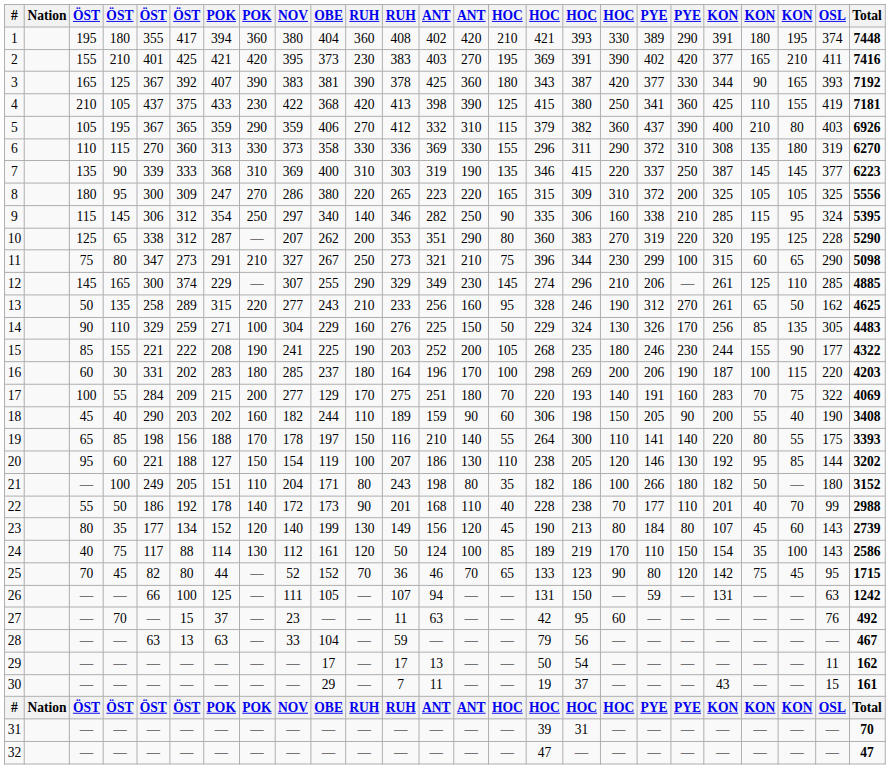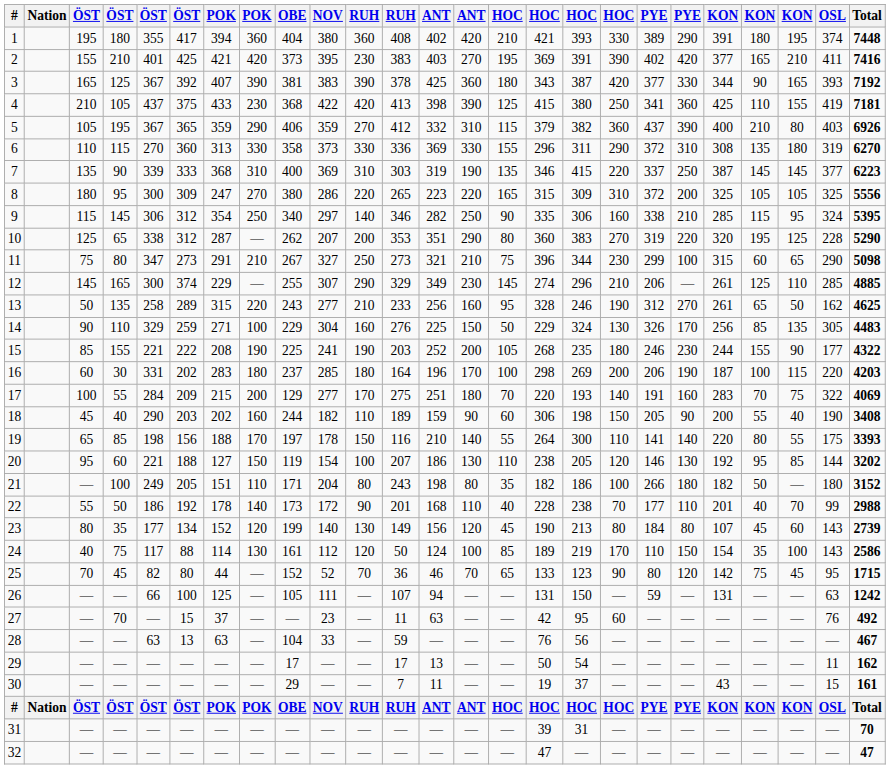 <table class="wikitable" style="text-align:center;font-size:90%">
 <tr>
 <th>#</th>
 <th>Nation</th>
 <th><a href='#'>ÖST</a> <br> </th>
 <th><a href='#'>ÖST</a> <br> </th>
 <th><a href='#'>ÖST</a> <br> </th>
 <th><a href='#'>ÖST</a> <br> </th>
 <th><a href='#'>POK</a> <br> </th>
 <th><a href='#'>POK</a> <br> </th>
+<th><a href='#'>OBE</a> <br> </th>
 <th><a href='#'>NOV</a> <br> </th>
-<th><a href='#'>OBE</a> <br> </th>
 <th><a href='#'>RUH</a> <br> </th>
 <th><a href='#'>RUH</a> <br> </th>
 <th><a href='#'>ANT</a> <br> </th>
 <th><a href='#'>ANT</a> <br> </th>
 <th><a href='#'>HOC</a> <br> </th>
 <th><a href='#'>HOC</a> <br> </th>
 <th><a href='#'>HOC</a> <br> </th>
 <th><a href='#'>HOC</a> <br> </th>
 <th><a href='#'>PYE</a> <br> </th>
 <th><a href='#'>PYE</a> <br> </th>
 <th><a href='#'>KON</a> <br> </th>
 <th><a href='#'>KON</a> <br> </th>
 <th><a href='#'>KON</a> <br> </th>
 <th><a href='#'>OSL</a> <br> </th>
 <th><strong>Total</strong> </th>
 </tr>
 <tr>
 <td>1</td>
 <td align="left"></td>
 <td>195</td>
 <td>180</td>
 <td>355</td>
 <td>417</td>
 <td>394</td>
 <td>360</td>
+<td>404</td>
 <td>380</td>
-<td>404</td>
 <td>360</td>
 <td>408</td>
 <td>402</td>
 <td>420</td>
 <td>210</td>
 <td>421</td>
 <td>393</td>
 <td>330</td>
 <td>389</td>
 <td>290</td>
 <td>391</td>
 <td>180</td>
 <td>195</td>
 <td>374</td>
 <td><strong>7448</strong></td>
 </tr>
 <tr>
 <td>2</td>
 <td align="left"></td>
 <td>155</td>
 <td>210</td>
 <td>401</td>
 <td>425</td>
 <td>421</td>
 <td>420</td>
+<td>373</td>
 <td>395</td>
-<td>373</td>
 <td>230</td>
 <td>383</td>
 <td>403</td>
 <td>270</td>
 <td>195</td>
 <td>369</td>
 <td>391</td>
 <td>390</td>
 <td>402</td>
 <td>420</td>
 <td>377</td>
 <td>165</td>
 <td>210</td>
 <td>411</td>
 <td><strong>7416</strong></td>
 </tr>
 <tr>
 <td>3</td>
 <td align="left"></td>
 <td>165</td>
 <td>125</td>
 <td>367</td>
 <td>392</td>
 <td>407</td>
 <td>390</td>
+<td>381</td>
 <td>383</td>
-<td>381</td>
 <td>390</td>
 <td>378</td>
 <td>425</td>
 <td>360</td>
 <td>180</td>
 <td>343</td>
 <td>387</td>
 <td>420</td>
 <td>377</td>
 <td>330</td>
 <td>344</td>
 <td>90</td>
 <td>165</td>
 <td>393</td>
 <td><strong>7192</strong></td>
 </tr>
 <tr>
 <td>4</td>
 <td align="left"></td>
 <td>210</td>
 <td>105</td>
 <td>437</td>
 <td>375</td>
 <td>433</td>
 <td>230</td>
+<td>368</td>
 <td>422</td>
-<td>368</td>
 <td>420</td>
 <td>413</td>
 <td>398</td>
 <td>390</td>
 <td>125</td>
 <td>415</td>
 <td>380</td>
 <td>250</td>
 <td>341</td>
 <td>360</td>
 <td>425</td>
 <td>110</td>
 <td>155</td>
 <td>419</td>
 <td><strong>7181</strong></td>
 </tr>
 <tr>
 <td>5</td>
 <td align="left"></td>
 <td>105</td>
 <td>195</td>
 <td>367</td>
 <td>365</td>
 <td>359</td>
 <td>290</td>
+<td>406</td>
 <td>359</td>
-<td>406</td>
 <td>270</td>
 <td>412</td>
 <td>332</td>
 <td>310</td>
 <td>115</td>
 <td>379</td>
 <td>382</td>
 <td>360</td>
 <td>437</td>
 <td>390</td>
 <td>400</td>
 <td>210</td>
 <td>80</td>
 <td>403</td>
 <td><strong>6926</strong></td>
 </tr>
 <tr>
 <td>6</td>
 <td align="left"></td>
 <td>110</td>
 <td>115</td>
 <td>270</td>
 <td>360</td>
 <td>313</td>
 <td>330</td>
+<td>358</td>
 <td>373</td>
-<td>358</td>
 <td>330</td>
 <td>336</td>
 <td>369</td>
 <td>330</td>
 <td>155</td>
 <td>296</td>
 <td>311</td>
 <td>290</td>
 <td>372</td>
 <td>310</td>
 <td>308</td>
 <td>135</td>
 <td>180</td>
 <td>319</td>
 <td><strong>6270</strong></td>
 </tr>
 <tr>
 <td>7</td>
 <td align="left"></td>
 <td>135</td>
 <td>90</td>
 <td>339</td>
 <td>333</td>
 <td>368</td>
 <td>310</td>
+<td>400</td>
 <td>369</td>
-<td>400</td>
 <td>310</td>
 <td>303</td>
 <td>319</td>
 <td>190</td>
 <td>135</td>
 <td>346</td>
 <td>415</td>
 <td>220</td>
 <td>337</td>
 <td>250</td>
 <td>387</td>
 <td>145</td>
 <td>145</td>
 <td>377</td>
 <td><strong>6223</strong></td>
 </tr>
 <tr>
 <td>8</td>
 <td align="left"></td>
 <td>180</td>
 <td>95</td>
 <td>300</td>
 <td>309</td>
 <td>247</td>
 <td>270</td>
+<td>380</td>
 <td>286</td>
-<td>380</td>
 <td>220</td>
 <td>265</td>
 <td>223</td>
 <td>220</td>
 <td>165</td>
 <td>315</td>
 <td>309</td>
 <td>310</td>
 <td>372</td>
 <td>200</td>
 <td>325</td>
 <td>105</td>
 <td>105</td>
 <td>325</td>
 <td><strong>5556</strong></td>
 </tr>
 <tr>
 <td>9</td>
 <td align="left"></td>
 <td>115</td>
 <td>145</td>
 <td>306</td>
 <td>312</td>
 <td>354</td>
 <td>250</td>
+<td>340</td>
 <td>297</td>
-<td>340</td>
 <td>140</td>
 <td>346</td>
 <td>282</td>
 <td>250</td>
 <td>90</td>
 <td>335</td>
 <td>306</td>
 <td>160</td>
 <td>338</td>
 <td>210</td>
 <td>285</td>
 <td>115</td>
 <td>95</td>
 <td>324</td>
 <td><strong>5395</strong></td>
 </tr>
 <tr>
 <td>10</td>
 <td align="left"></td>
 <td>125</td>
 <td>65</td>
 <td>338</td>
 <td>312</td>
 <td>287</td>
 <td>—</td>
+<td>262</td>
 <td>207</td>
-<td>262</td>
 <td>200</td>
 <td>353</td>
 <td>351</td>
 <td>290</td>
 <td>80</td>
 <td>360</td>
 <td>383</td>
 <td>270</td>
 <td>319</td>
 <td>220</td>
 <td>320</td>
 <td>195</td>
 <td>125</td>
 <td>228</td>
 <td><strong>5290</strong></td>
 </tr>
 <tr>
 <td>11</td>
 <td align="left"></td>
 <td>75</td>
 <td>80</td>
 <td>347</td>
 <td>273</td>
 <td>291</td>
 <td>210</td>
+<td>267</td>
 <td>327</td>
-<td>267</td>
 <td>250</td>
 <td>273</td>
 <td>321</td>
 <td>210</td>
 <td>75</td>
 <td>396</td>
 <td>344</td>
 <td>230</td>
 <td>299</td>
 <td>100</td>
 <td>315</td>
 <td>60</td>
 <td>65</td>
 <td>290</td>
 <td><strong>5098</strong></td>
 </tr>
 <tr>
 <td>12</td>
 <td align="left"></td>
 <td>145</td>
 <td>165</td>
 <td>300</td>
 <td>374</td>
 <td>229</td>
 <td>—</td>
+<td>255</td>
 <td>307</td>
-<td>255</td>
 <td>290</td>
 <td>329</td>
 <td>349</td>
 <td>230</td>
 <td>145</td>
 <td>274</td>
 <td>296</td>
 <td>210</td>
 <td>206</td>
 <td>—</td>
 <td>261</td>
 <td>125</td>
 <td>110</td>
 <td>285</td>
 <td><strong>4885</strong></td>
 </tr>
 <tr>
 <td>13</td>
 <td align="left"></td>
 <td>50</td>
 <td>135</td>
 <td>258</td>
 <td>289</td>
 <td>315</td>
 <td>220</td>
+<td>243</td>
 <td>277</td>
-<td>243</td>
 <td>210</td>
 <td>233</td>
 <td>256</td>
 <td>160</td>
 <td>95</td>
 <td>328</td>
 <td>246</td>
 <td>190</td>
 <td>312</td>
 <td>270</td>
 <td>261</td>
 <td>65</td>
 <td>50</td>
 <td>162</td>
 <td><strong>4625</strong></td>
 </tr>
 <tr>
 <td>14</td>
 <td align="left"></td>
 <td>90</td>
 <td>110</td>
 <td>329</td>
 <td>259</td>
 <td>271</td>
 <td>100</td>
+<td>229</td>
 <td>304</td>
-<td>229</td>
 <td>160</td>
 <td>276</td>
 <td>225</td>
 <td>150</td>
 <td>50</td>
 <td>229</td>
 <td>324</td>
 <td>130</td>
 <td>326</td>
 <td>170</td>
 <td>256</td>
 <td>85</td>
 <td>135</td>
 <td>305</td>
 <td><strong>4483</strong></td>
 </tr>
 <tr>
 <td>15</td>
 <td align="left"></td>
 <td>85</td>
 <td>155</td>
 <td>221</td>
 <td>222</td>
 <td>208</td>
 <td>190</td>
+<td>225</td>
 <td>241</td>
-<td>225</td>
 <td>190</td>
 <td>203</td>
 <td>252</td>
 <td>200</td>
 <td>105</td>
 <td>268</td>
 <td>235</td>
 <td>180</td>
 <td>246</td>
 <td>230</td>
 <td>244</td>
 <td>155</td>
 <td>90</td>
 <td>177</td>
 <td><strong>4322</strong></td>
 </tr>
 <tr>
 <td>16</td>
 <td align="left"></td>
 <td>60</td>
 <td>30</td>
 <td>331</td>
 <td>202</td>
 <td>283</td>
 <td>180</td>
+<td>237</td>
 <td>285</td>
-<td>237</td>
 <td>180</td>
 <td>164</td>
 <td>196</td>
 <td>170</td>
 <td>100</td>
 <td>298</td>
 <td>269</td>
 <td>200</td>
 <td>206</td>
 <td>190</td>
 <td>187</td>
 <td>100</td>
 <td>115</td>
 <td>220</td>
 <td><strong>4203</strong></td>
 </tr>
 <tr>
 <td>17</td>
 <td align="left"></td>
 <td>100</td>
 <td>55</td>
 <td>284</td>
 <td>209</td>
 <td>215</td>
 <td>200</td>
+<td>129</td>
 <td>277</td>
-<td>129</td>
 <td>170</td>
 <td>275</td>
 <td>251</td>
 <td>180</td>
 <td>70</td>
 <td>220</td>
 <td>193</td>
 <td>140</td>
 <td>191</td>
 <td>160</td>
 <td>283</td>
 <td>70</td>
 <td>75</td>
 <td>322</td>
 <td><strong>4069</strong></td>
 </tr>
 <tr>
 <td>18</td>
 <td align="left"></td>
 <td>45</td>
 <td>40</td>
 <td>290</td>
 <td>203</td>
 <td>202</td>
 <td>160</td>
+<td>244</td>
 <td>182</td>
-<td>244</td>
 <td>110</td>
 <td>189</td>
 <td>159</td>
 <td>90</td>
 <td>60</td>
 <td>306</td>
 <td>198</td>
 <td>150</td>
 <td>205</td>
 <td>90</td>
 <td>200</td>
 <td>55</td>
 <td>40</td>
 <td>190</td>
 <td><strong>3408</strong></td>
 </tr>
 <tr>
 <td>19</td>
 <td align="left"></td>
 <td>65</td>
 <td>85</td>
 <td>198</td>
 <td>156</td>
 <td>188</td>
 <td>170</td>
+<td>197</td>
 <td>178</td>
-<td>197</td>
 <td>150</td>
 <td>116</td>
 <td>210</td>
 <td>140</td>
 <td>55</td>
 <td>264</td>
 <td>300</td>
 <td>110</td>
 <td>141</td>
 <td>140</td>
 <td>220</td>
 <td>80</td>
 <td>55</td>
 <td>175</td>
 <td><strong>3393</strong></td>
 </tr>
 <tr>
 <td>20</td>
 <td align="left"></td>
 <td>95</td>
 <td>60</td>
 <td>221</td>
 <td>188</td>
 <td>127</td>
 <td>150</td>
+<td>119</td>
 <td>154</td>
-<td>119</td>
 <td>100</td>
 <td>207</td>
 <td>186</td>
 <td>130</td>
 <td>110</td>
 <td>238</td>
 <td>205</td>
 <td>120</td>
 <td>146</td>
 <td>130</td>
 <td>192</td>
 <td>95</td>
 <td>85</td>
 <td>144</td>
 <td><strong>3202</strong></td>
 </tr>
 <tr>
 <td>21</td>
 <td align="left"></td>
 <td>—</td>
 <td>100</td>
 <td>249</td>
 <td>205</td>
 <td>151</td>
 <td>110</td>
+<td>171</td>
 <td>204</td>
-<td>171</td>
 <td>80</td>
 <td>243</td>
 <td>198</td>
 <td>80</td>
 <td>35</td>
 <td>182</td>
 <td>186</td>
 <td>100</td>
 <td>266</td>
 <td>180</td>
 <td>182</td>
 <td>50</td>
 <td>—</td>
 <td>180</td>
 <td><strong>3152</strong></td>
 </tr>
 <tr>
 <td>22</td>
 <td align="left"></td>
 <td>55</td>
 <td>50</td>
 <td>186</td>
 <td>192</td>
 <td>178</td>
 <td>140</td>
+<td>173</td>
 <td>172</td>
-<td>173</td>
 <td>90</td>
 <td>201</td>
 <td>168</td>
 <td>110</td>
 <td>40</td>
 <td>228</td>
 <td>238</td>
 <td>70</td>
 <td>177</td>
 <td>110</td>
 <td>201</td>
 <td>40</td>
 <td>70</td>
 <td>99</td>
 <td><strong>2988</strong></td>
 </tr>
 <tr>
 <td>23</td>
 <td align="left"></td>
 <td>80</td>
 <td>35</td>
 <td>177</td>
 <td>134</td>
 <td>152</td>
 <td>120</td>
+<td>199</td>
 <td>140</td>
-<td>199</td>
 <td>130</td>
 <td>149</td>
 <td>156</td>
 <td>120</td>
 <td>45</td>
 <td>190</td>
 <td>213</td>
 <td>80</td>
 <td>184</td>
 <td>80</td>
 <td>107</td>
 <td>45</td>
 <td>60</td>
 <td>143</td>
 <td><strong>2739</strong></td>
 </tr>
 <tr>
 <td>24</td>
 <td align="left"></td>
 <td>40</td>
 <td>75</td>
 <td>117</td>
 <td>88</td>
 <td>114</td>
 <td>130</td>
+<td>161</td>
 <td>112</td>
-<td>161</td>
 <td>120</td>
 <td>50</td>
 <td>124</td>
 <td>100</td>
 <td>85</td>
 <td>189</td>
 <td>219</td>
 <td>170</td>
 <td>110</td>
 <td>150</td>
 <td>154</td>
 <td>35</td>
 <td>100</td>
 <td>143</td>
 <td><strong>2586</strong></td>
 </tr>
 <tr>
 <td>25</td>
 <td align="left"></td>
 <td>70</td>
 <td>45</td>
 <td>82</td>
 <td>80</td>
 <td>44</td>
 <td>—</td>
+<td>152</td>
 <td>52</td>
-<td>152</td>
 <td>70</td>
 <td>36</td>
 <td>46</td>
 <td>70</td>
 <td>65</td>
 <td>133</td>
 <td>123</td>
 <td>90</td>
 <td>80</td>
 <td>120</td>
 <td>142</td>
 <td>75</td>
 <td>45</td>
 <td>95</td>
 <td><strong>1715</strong></td>
 </tr>
 <tr>
 <td>26</td>
 <td align="left"></td>
 <td>—</td>
 <td>—</td>
 <td>66</td>
 <td>100</td>
 <td>125</td>
 <td>—</td>
+<td>105</td>
 <td>111</td>
-<td>105</td>
 <td>—</td>
 <td>107</td>
 <td>94</td>
 <td>—</td>
 <td>—</td>
 <td>131</td>
 <td>150</td>
 <td>—</td>
 <td>59</td>
 <td>—</td>
 <td>131</td>
 <td>—</td>
 <td>—</td>
 <td>63</td>
 <td><strong>1242</strong></td>
 </tr>
 <tr>
 <td>27</td>
 <td align="left"></td>
 <td>—</td>
 <td>70</td>
 <td>—</td>
 <td>15</td>
 <td>37</td>
 <td>—</td>
+<td>—</td>
 <td>23</td>
-<td>—</td>
 <td>—</td>
 <td>11</td>
 <td>63</td>
 <td>—</td>
 <td>—</td>
 <td>42</td>
 <td>95</td>
 <td>60</td>
 <td>—</td>
 <td>—</td>
 <td>—</td>
 <td>—</td>
 <td>—</td>
 <td>76</td>
 <td><strong>492</strong></td>
 </tr>
 <tr>
 <td>28</td>
 <td align="left"></td>
 <td>—</td>
 <td>—</td>
 <td>63</td>
 <td>13</td>
 <td>63</td>
 <td>—</td>
+<td>104</td>
 <td>33</td>
-<td>104</td>
 <td>—</td>
 <td>59</td>
 <td>—</td>
 <td>—</td>
 <td>—</td>
-<td>79</td>
+<td>76</td>
 <td>56</td>
 <td>—</td>
 <td>—</td>
 <td>—</td>
 <td>—</td>
 <td>—</td>
 <td>—</td>
 <td>—</td>
 <td><strong>467</strong></td>
 </tr>
 <tr>
 <td>29</td>
 <td align="left"></td>
 <td>—</td>
 <td>—</td>
 <td>—</td>
 <td>—</td>
 <td>—</td>
 <td>—</td>
+<td>17</td>
 <td>—</td>
-<td>17</td>
 <td>—</td>
 <td>17</td>
 <td>13</td>
 <td>—</td>
 <td>—</td>
 <td>50</td>
 <td>54</td>
 <td>—</td>
 <td>—</td>
 <td>—</td>
 <td>—</td>
 <td>—</td>
 <td>—</td>
 <td>11</td>
 <td><strong>162</strong></td>
 </tr>
 <tr>
 <td>30</td>
 <td align="left"></td>
 <td>—</td>
 <td>—</td>
 <td>—</td>
 <td>—</td>
 <td>—</td>
 <td>—</td>
+<td>29</td>
 <td>—</td>
-<td>29</td>
 <td>—</td>
 <td>7</td>
 <td>11</td>
 <td>—</td>
 <td>—</td>
 <td>19</td>
 <td>37</td>
 <td>—</td>
 <td>—</td>
 <td>—</td>
 <td>43</td>
 <td>—</td>
 <td>—</td>
 <td>15</td>
 <td><strong>161</strong></td>
 </tr>
 <tr>
 <th>#</th>
 <th>Nation</th>
 <th><a href='#'>ÖST</a> <br> </th>
 <th><a href='#'>ÖST</a> <br> </th>
 <th><a href='#'>ÖST</a> <br> </th>
 <th><a href='#'>ÖST</a> <br> </th>
 <th><a href='#'>POK</a> <br> </th>
 <th><a href='#'>POK</a> <br> </th>
+<th><a href='#'>OBE</a> <br> </th>
 <th><a href='#'>NOV</a> <br> </th>
-<th><a href='#'>OBE</a> <br> </th>
 <th><a href='#'>RUH</a> <br> </th>
 <th><a href='#'>RUH</a> <br> </th>
 <th><a href='#'>ANT</a> <br> </th>
 <th><a href='#'>ANT</a> <br> </th>
 <th><a href='#'>HOC</a> <br> </th>
 <th><a href='#'>HOC</a> <br> </th>
 <th><a href='#'>HOC</a> <br> </th>
 <th><a href='#'>HOC</a> <br> </th>
 <th><a href='#'>PYE</a> <br> </th>
 <th><a href='#'>PYE</a> <br> </th>
 <th><a href='#'>KON</a> <br> </th>
 <th><a href='#'>KON</a> <br> </th>
 <th><a href='#'>KON</a> <br> </th>
 <th><a href='#'>OSL</a> <br> </th>
 <th><strong>Total</strong></th>
 </tr>
 <tr>
 <td>31</td>
 <td align="left"></td>
 <td>—</td>
 <td>—</td>
 <td>—</td>
 <td>—</td>
 <td>—</td>
 <td>—</td>
 <td>—</td>
 <td>—</td>
 <td>—</td>
 <td>—</td>
 <td>—</td>
 <td>—</td>
 <td>—</td>
 <td>39</td>
 <td>31</td>
 <td>—</td>
 <td>—</td>
 <td>—</td>
 <td>—</td>
 <td>—</td>
 <td>—</td>
 <td>—</td>
 <td><strong>70</strong></td>
 </tr>
 <tr>
 <td>32</td>
 <td align="left"></td>
 <td>—</td>
 <td>—</td>
 <td>—</td>
 <td>—</td>
 <td>—</td>
 <td>—</td>
 <td>—</td>
 <td>—</td>
 <td>—</td>
 <td>—</td>
 <td>—</td>
 <td>—</td>
 <td>—</td>
 <td>47</td>
 <td>—</td>
 <td>—</td>
 <td>—</td>
 <td>—</td>
 <td>—</td>
 <td>—</td>
 <td>—</td>
 <td>—</td>
 <td><strong>47</strong></td>
 </tr>
 </table>
